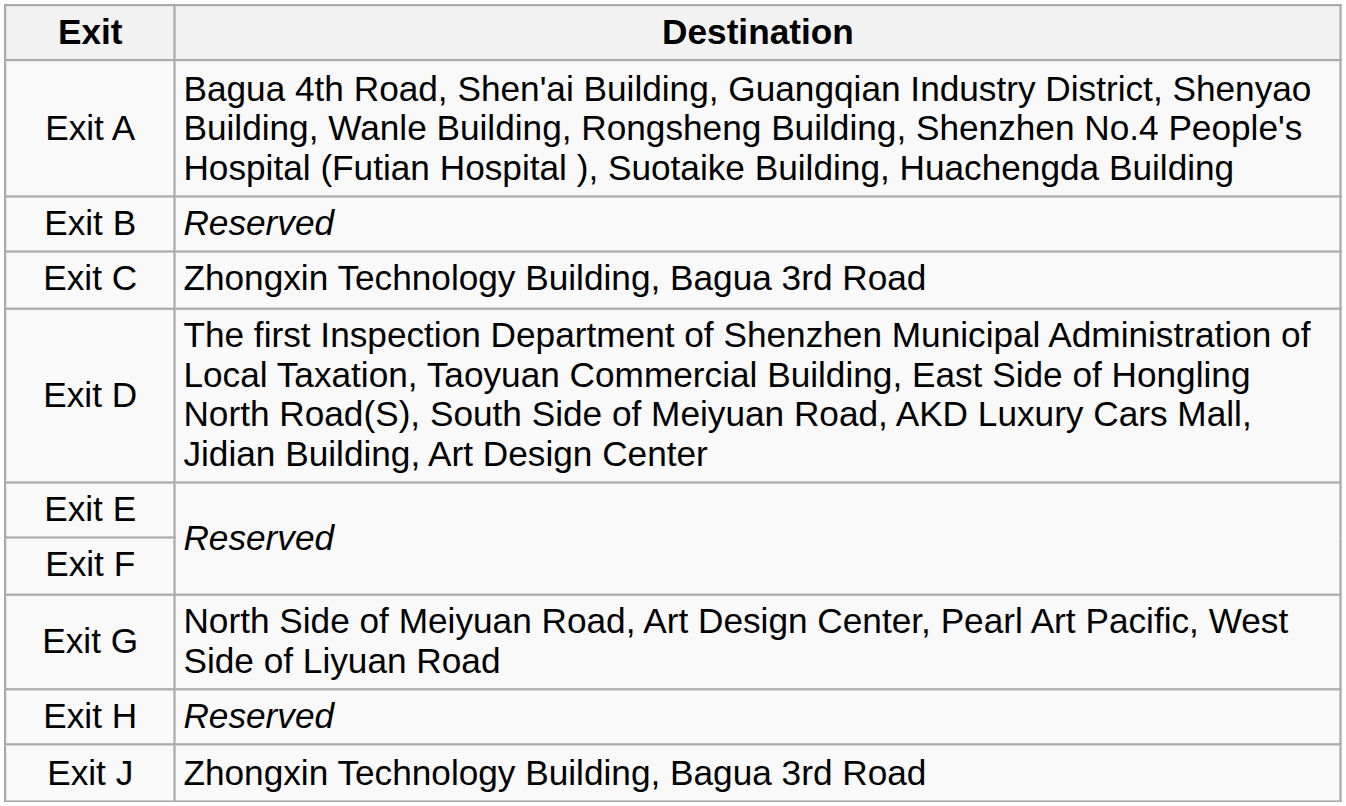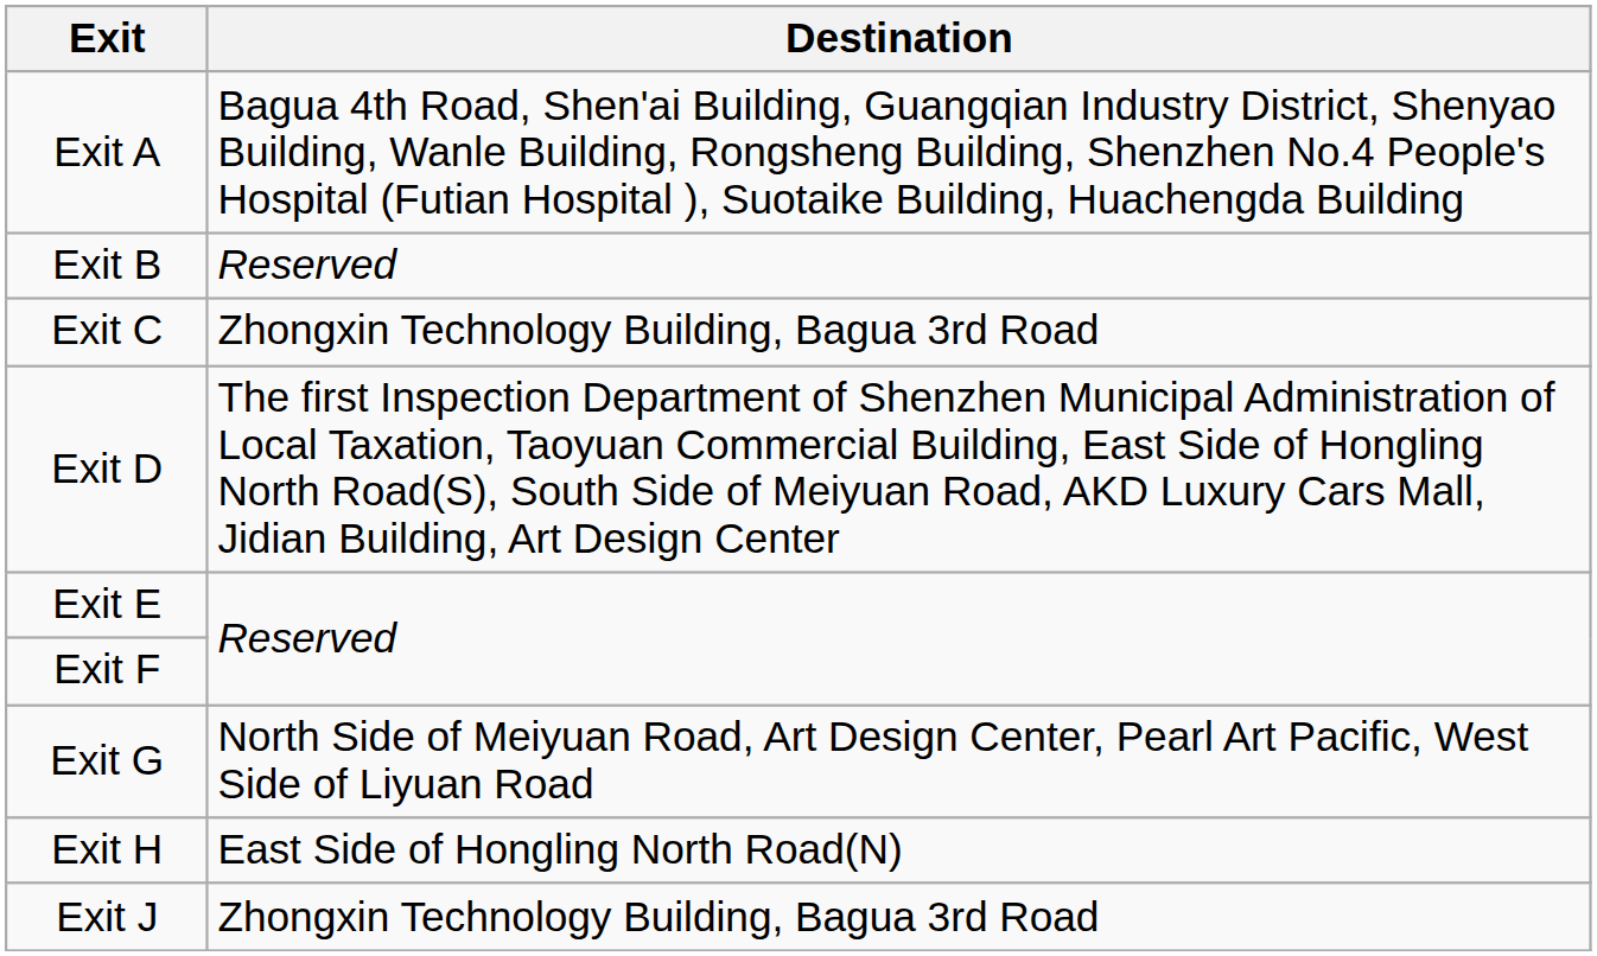 <table class="wikitable">
 <tr>
 <th style="width:70px">Exit</th>
 <th>Destination</th>
 </tr>
 <tr>
 <td align="center">Exit A</td>
 <td>Bagua 4th Road, Shen'ai Building, Guangqian Industry District, Shenyao Building, Wanle Building, Rongsheng Building, Shenzhen No.4 People's Hospital (Futian Hospital ), Suotaike Building, Huachengda Building</td>
 </tr>
 <tr>
 <td align="center">Exit B</td>
 <td><em>Reserved</em></td>
 </tr>
 <tr>
 <td align="center">Exit C</td>
 <td>Zhongxin Technology Building, Bagua 3rd Road</td>
 </tr>
 <tr>
 <td align="center">Exit D</td>
 <td>The first Inspection Department of Shenzhen Municipal Administration of Local Taxation, Taoyuan Commercial Building, East Side of Hongling North Road(S), South Side of Meiyuan Road, AKD Luxury Cars Mall, Jidian Building, Art Design Center</td>
 </tr>
 <tr>
 <td align="center">Exit E</td>
 <td rowspan="2"><em>Reserved</em></td>
 </tr>
 <tr>
 <td align="center">Exit F</td>
 </tr>
 <tr>
 <td align="center">Exit G</td>
 <td>North Side of Meiyuan Road, Art Design Center, Pearl Art Pacific, West Side of Liyuan Road</td>
 </tr>
 <tr>
 <td align="center">Exit H</td>
-<td><em>Reserved</em></td>
+<td>East Side of Hongling North Road(N)</td>
 </tr>
 <tr>
 <td align="center">Exit J</td>
 <td>Zhongxin Technology Building, Bagua 3rd Road</td>
 </tr>
 </table>
